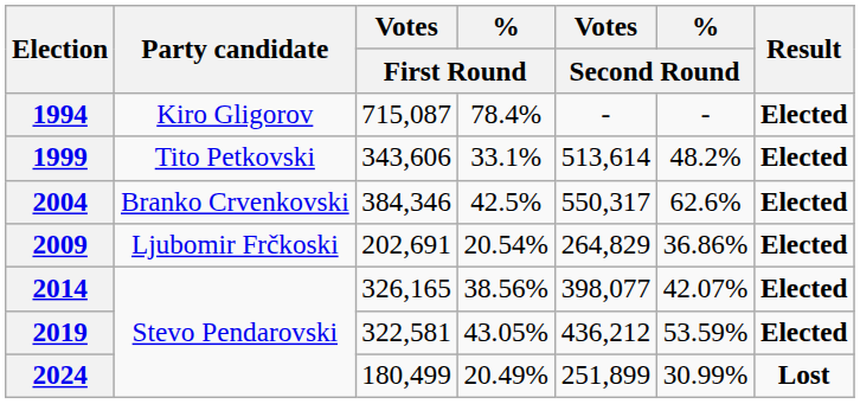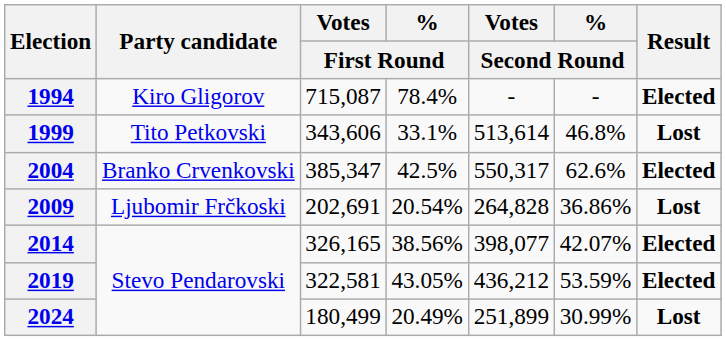 <table class=wikitable style=text-align:center>
 <tr>
 <th scope="col" rowspan="2">Election</th>
 <th scope="col" rowspan="2">Party candidate</th>
 <th scope="col">Votes</th>
 <th scope="col">%</th>
 <th scope="col">Votes</th>
 <th scope="col">%</th>
 <th scope="col" rowspan="2">Result</th>
 </tr>
 <tr>
 <th scope="col" colspan="2">First Round</th>
 <th scope="col" colspan="2">Second Round</th>
 </tr>
 <tr>
 <th scope="row"><a href='#'>1994</a></th>
 <td><a href='#'>Kiro Gligorov</a></td>
 <td>715,087</td>
 <td>78.4%</td>
 <td>-</td>
 <td>-</td>
 <td><strong>Elected</strong> </td>
 </tr>
 <tr>
 <th scope="row"><a href='#'>1999</a></th>
 <td><a href='#'>Tito Petkovski</a></td>
 <td>343,606</td>
 <td>33.1%</td>
 <td>513,614</td>
-<td>48.2%</td>
-<td><strong>Elected</strong> </td>
+<td>46.8%</td>
+<td><strong>Lost</strong> </td>
 </tr>
 <tr>
 <th scope="row"><a href='#'>2004</a></th>
 <td><a href='#'>Branko Crvenkovski</a></td>
-<td>384,346</td>
+<td>385,347</td>
 <td>42.5%</td>
 <td>550,317</td>
 <td>62.6%</td>
 <td><strong>Elected</strong> </td>
 </tr>
 <tr>
 <th scope="row"><a href='#'>2009</a></th>
 <td><a href='#'>Ljubomir Frčkoski</a></td>
 <td>202,691</td>
 <td>20.54%</td>
-<td>264,829</td>
+<td>264,828</td>
 <td>36.86%</td>
-<td><strong>Elected</strong> </td>
+<td><strong>Lost</strong> </td>
 </tr>
 <tr>
 <th scope="row"><a href='#'>2014</a></th>
 <td rowspan="3"><a href='#'>Stevo Pendarovski</a></td>
 <td>326,165</td>
 <td>38.56%</td>
 <td>398,077</td>
 <td>42.07%</td>
 <td><strong>Elected</strong> </td>
 </tr>
 <tr>
 <th scope="row"><a href='#'>2019</a></th>
 <td>322,581</td>
 <td>43.05%</td>
 <td>436,212</td>
 <td>53.59%</td>
 <td><strong>Elected</strong> </td>
 </tr>
 <tr>
 <th scope="row"><a href='#'>2024</a></th>
 <td>180,499</td>
 <td>20.49%</td>
 <td>251,899</td>
 <td>30.99%</td>
 <td><strong>Lost</strong> </td>
 </tr>
 </table>
